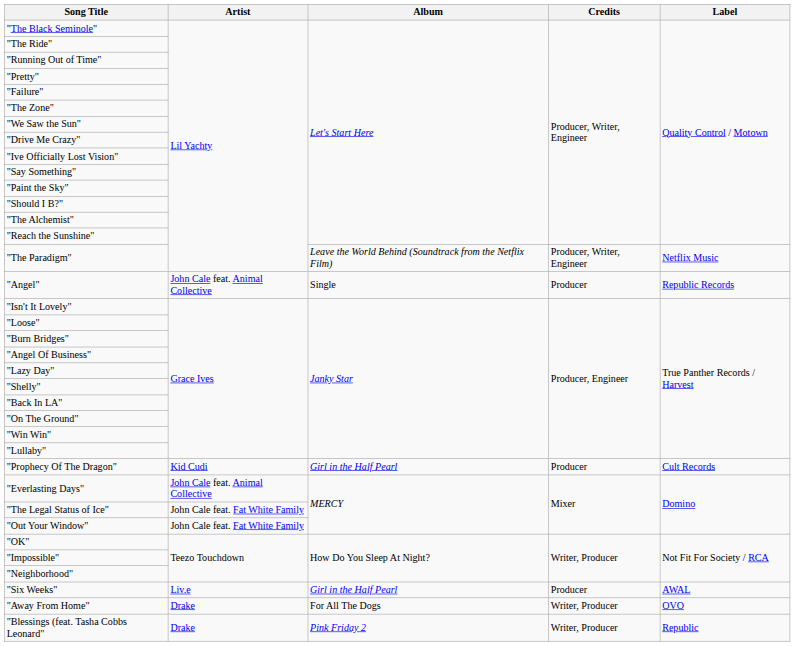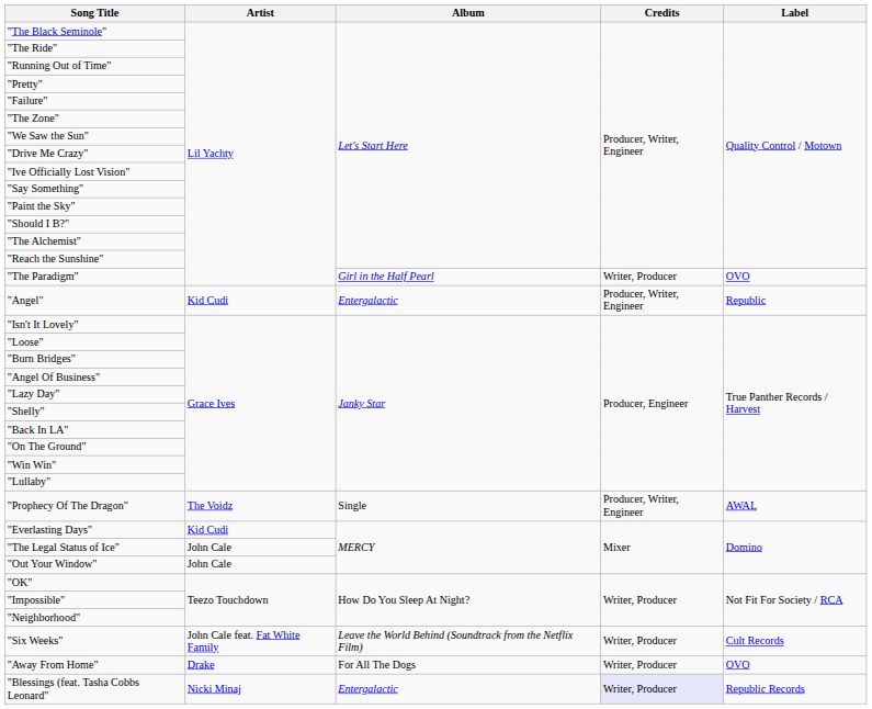 <table class="wikitable">
 <tr>
 <th>Song Title</th>
 <th>Artist</th>
 <th>Album</th>
 <th>Credits</th>
 <th>Label</th>
 </tr>
 <tr>
 <td>"<a href='#'>The Black Seminole</a>"</td>
 <td rowspan="15"><a href='#'>Lil Yachty</a></td>
 <td rowspan="14"><em><a href='#'>Let's Start Here</a></em></td>
 <td rowspan="14">Producer, Writer, Engineer</td>
 <td rowspan="14"><a href='#'>Quality Control</a> / <a href='#'>Motown</a></td>
 </tr>
 <tr>
 <td>"The Ride"</td>
 </tr>
 <tr>
 <td>"Running Out of Time"</td>
 </tr>
 <tr>
 <td>"Pretty"</td>
 </tr>
 <tr>
 <td>"Failure"</td>
 </tr>
 <tr>
 <td>"The Zone"</td>
 </tr>
 <tr>
 <td>"We Saw the Sun"</td>
 </tr>
 <tr>
 <td>"Drive Me Crazy"</td>
 </tr>
 <tr>
 <td>"Ive Officially Lost Vision"</td>
 </tr>
 <tr>
 <td>"Say Something"</td>
 </tr>
 <tr>
 <td>"Paint the Sky"</td>
 </tr>
 <tr>
 <td>"Should I B?"</td>
 </tr>
 <tr>
 <td>"The Alchemist"</td>
 </tr>
 <tr>
 <td>"Reach the Sunshine"</td>
 </tr>
 <tr>
 <td>"The Paradigm"</td>
-<td><em>Leave the World Behind (Soundtrack from the Netflix Film)</em></td>
-<td>Producer, Writer, Engineer</td>
-<td><a href='#'>Netflix Music</a></td>
+<td><a href='#'><em>Girl in the Half Pearl</em></a></td>
+<td>Writer, Producer</td>
+<td><a href='#'>OVO</a></td>
 </tr>
 <tr>
 <td>"Angel"</td>
-<td><a href='#'>John Cale</a> feat. <a href='#'>Animal Collective</a></td>
-<td>Single</td>
-<td>Producer</td>
-<td><a href='#'>Republic Records</a></td>
+<td><a href='#'>Kid Cudi</a></td>
+<td><em><a href='#'>Entergalactic</a></em></td>
+<td>Producer, Writer, Engineer</td>
+<td><a href='#'>Republic</a></td>
 </tr>
 <tr>
 <td>"Isn't It Lovely"</td>
 <td rowspan="10"><a href='#'>Grace Ives</a></td>
 <td rowspan="10"><em><a href='#'>Janky Star</a></em></td>
 <td rowspan="10">Producer, Engineer</td>
 <td rowspan="10">True Panther Records / <a href='#'>Harvest</a></td>
 </tr>
 <tr>
 <td>"Loose"</td>
 </tr>
 <tr>
 <td>"Burn Bridges"</td>
 </tr>
 <tr>
 <td>"Angel Of Business"</td>
 </tr>
 <tr>
 <td>"Lazy Day"</td>
 </tr>
 <tr>
 <td>"Shelly"</td>
 </tr>
 <tr>
 <td>"Back In LA"</td>
 </tr>
 <tr>
 <td>"On The Ground"</td>
 </tr>
 <tr>
 <td>"Win Win"</td>
 </tr>
 <tr>
 <td>"Lullaby"</td>
 </tr>
 <tr>
 <td>"Prophecy Of The Dragon"</td>
-<td><a href='#'>Kid Cudi</a></td>
-<td><a href='#'><em>Girl in the Half Pearl</em></a></td>
-<td>Producer</td>
-<td><a href='#'>Cult Records</a></td>
+<td><a href='#'>The Voidz</a></td>
+<td>Single</td>
+<td>Producer, Writer, Engineer</td>
+<td><a href='#'>AWAL</a></td>
 </tr>
 <tr>
 <td>"Everlasting Days"</td>
-<td><a href='#'>John Cale</a> feat. <a href='#'>Animal Collective</a></td>
+<td><a href='#'>Kid Cudi</a></td>
 <td rowspan="3"><em>MERCY</em></td>
 <td rowspan="3">Mixer</td>
 <td rowspan="3"><a href='#'>Domino</a></td>
 </tr>
 <tr>
 <td>"The Legal Status of Ice"</td>
-<td>John Cale feat. <a href='#'>Fat White Family</a></td>
+<td>John Cale</td>
 </tr>
 <tr>
 <td>"Out Your Window"</td>
-<td>John Cale feat. <a href='#'>Fat White Family</a></td>
+<td>John Cale</td>
 </tr>
 <tr>
 <td>"OK"</td>
 <td rowspan="3">Teezo Touchdown</td>
 <td rowspan="3">How Do You Sleep At Night?</td>
 <td rowspan="3">Writer, Producer</td>
 <td rowspan="3">Not Fit For Society / <a href='#'>RCA</a></td>
 </tr>
 <tr>
 <td>"Impossible"</td>
 </tr>
 <tr>
 <td>"Neighborhood"</td>
 </tr>
 <tr>
 <td>"Six Weeks"</td>
-<td><a href='#'>Liv.e</a></td>
-<td><a href='#'><em>Girl in the Half Pearl</em></a></td>
-<td>Producer</td>
-<td><a href='#'>AWAL</a></td>
+<td>John Cale feat. <a href='#'>Fat White Family</a></td>
+<td><em>Leave the World Behind (Soundtrack from the Netflix Film)</em></td>
+<td>Writer, Producer</td>
+<td><a href='#'>Cult Records</a></td>
 </tr>
 <tr>
 <td>"Away From Home"</td>
 <td><a href='#'>Drake</a></td>
 <td>For All The Dogs</td>
 <td>Writer, Producer</td>
 <td><a href='#'>OVO</a></td>
 </tr>
 <tr>
 <td>"Blessings (feat. Tasha Cobbs Leonard"</td>
-<td><a href='#'>Drake</a></td>
-<td><em><a href='#'>Pink Friday 2</a></em></td>
-<td>Writer, Producer</td>
-<td><a href='#'>Republic</a></td>
+<td><a href='#'>Nicki Minaj</a></td>
+<td><em><a href='#'>Entergalactic</a></em></td>
+<td style="background: lavender;">Writer, Producer</td>
+<td><a href='#'>Republic Records</a></td>
 </tr>
 </table>
